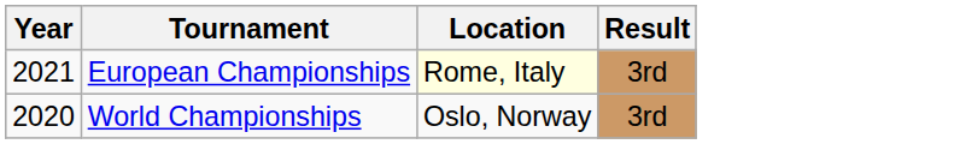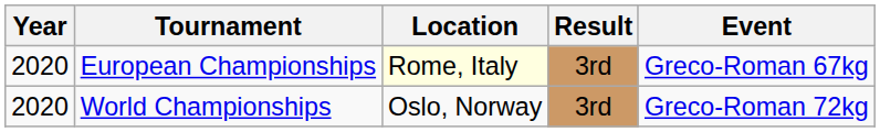 <table class="wikitable" style="font-size:95%;">
 <tr>
 <th>Year</th>
 <th>Tournament</th>
 <th>Location</th>
 <th>Result</th>
+<th>Event</th>
 </tr>
 <tr>
-<td>2021</td>
+<td>2020</td>
 <td><a href='#'>European Championships</a></td>
 <td style="background: lightyellow;">Rome, Italy</td>
 <td align="center" bgcolor="cc9966">3rd</td>
+<td><a href='#'>Greco-Roman 67kg</a></td>
 </tr>
 <tr>
 <td>2020</td>
 <td><a href='#'>World Championships</a></td>
 <td>Oslo, Norway</td>
 <td align="center" bgcolor="cc9966">3rd</td>
+<td><a href='#'>Greco-Roman 72kg</a></td>
 </tr>
 </table>
